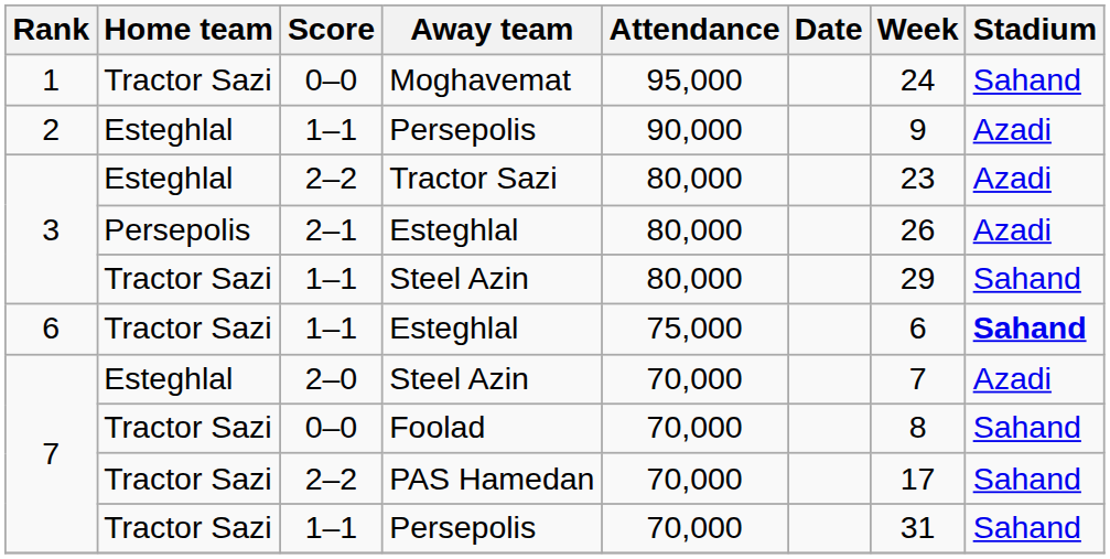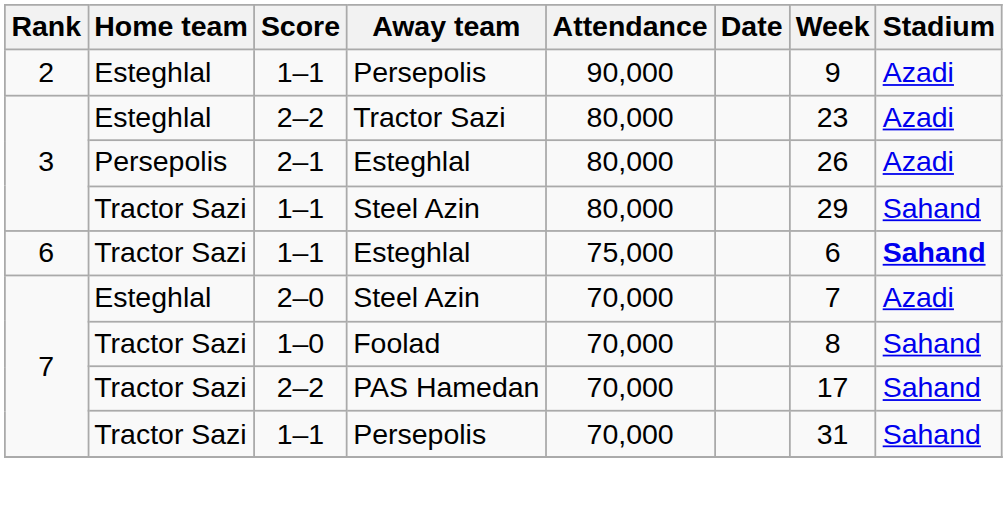 <table class="wikitable sortable">
 <tr>
 <th>Rank</th>
 <th>Home team</th>
 <th>Score</th>
 <th>Away team</th>
 <th>Attendance</th>
 <th>Date</th>
 <th>Week</th>
 <th>Stadium</th>
-</tr>
-<tr>
-<td align=center>1</td>
-<td>Tractor Sazi</td>
-<td align=center>0–0</td>
-<td>Moghavemat</td>
-<td align=center>95,000</td>
-<td></td>
-<td align=center>24</td>
-<td><a href='#'>Sahand</a></td>
 </tr>
 <tr>
 <td align=center>2</td>
 <td>Esteghlal</td>
 <td align=center>1–1</td>
 <td>Persepolis</td>
 <td align=center>90,000</td>
 <td></td>
 <td align=center>9</td>
 <td><a href='#'>Azadi</a></td>
 </tr>
 <tr>
 <td align=center rowspan="3">3</td>
 <td>Esteghlal</td>
 <td align=center>2–2</td>
 <td>Tractor Sazi</td>
 <td align=center>80,000</td>
 <td></td>
 <td align=center>23</td>
 <td><a href='#'>Azadi</a></td>
 </tr>
 <tr>
 <td>Persepolis</td>
 <td align=center>2–1</td>
 <td>Esteghlal</td>
 <td align=center>80,000</td>
 <td></td>
 <td align=center>26</td>
 <td><a href='#'>Azadi</a></td>
 </tr>
 <tr>
 <td>Tractor Sazi</td>
 <td align=center>1–1</td>
 <td>Steel Azin</td>
 <td align=center>80,000</td>
 <td></td>
 <td align=center>29</td>
 <td><a href='#'>Sahand</a></td>
 </tr>
 <tr>
 <td align=center>6</td>
 <td>Tractor Sazi</td>
 <td align=center>1–1</td>
 <td>Esteghlal</td>
 <td align=center>75,000</td>
 <td></td>
 <td align=center>6</td>
 <td><strong><a href='#'>Sahand</a></strong></td>
 </tr>
 <tr>
 <td align=center rowspan="4">7</td>
 <td>Esteghlal</td>
 <td align=center>2–0</td>
 <td>Steel Azin</td>
 <td align=center>70,000</td>
 <td></td>
 <td align=center>7</td>
 <td><a href='#'>Azadi</a></td>
 </tr>
 <tr>
 <td>Tractor Sazi</td>
-<td align=center>0–0</td>
+<td align=center>1–0</td>
 <td>Foolad</td>
 <td align=center>70,000</td>
 <td></td>
 <td align=center>8</td>
 <td><a href='#'>Sahand</a></td>
 </tr>
 <tr>
 <td>Tractor Sazi</td>
 <td align=center>2–2</td>
 <td>PAS Hamedan</td>
 <td align=center>70,000</td>
 <td></td>
 <td align=center>17</td>
 <td><a href='#'>Sahand</a></td>
 </tr>
 <tr>
 <td>Tractor Sazi</td>
 <td align=center>1–1</td>
 <td>Persepolis</td>
 <td align=center>70,000</td>
 <td></td>
 <td align=center>31</td>
 <td><a href='#'>Sahand</a></td>
 </tr>
 <tr>
 </tr>
 </table>
